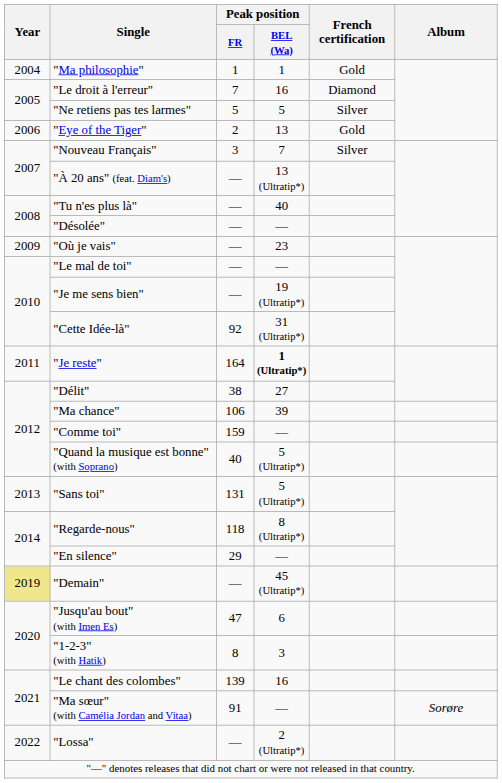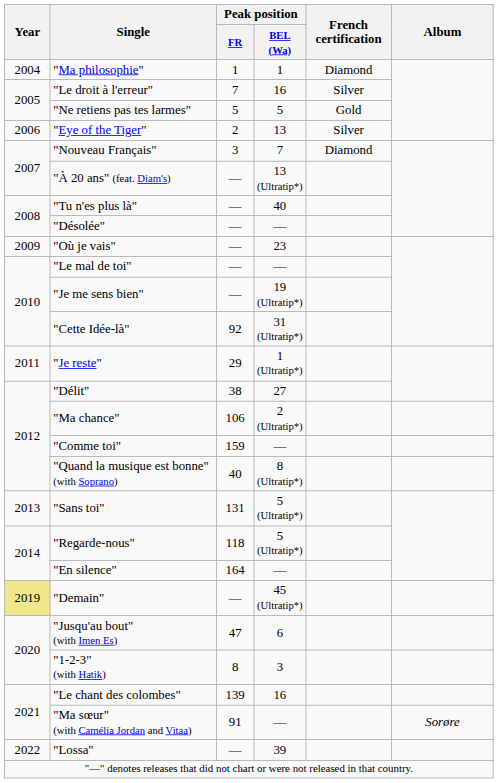 <table class="wikitable" style="text-align:center;">
 <tr>
 <th align="center" rowspan="2" width="50">Year</th>
 <th align="center" rowspan="2" width="200">Single</th>
 <th align="center" colspan="2">Peak position</th>
 <th align="center" rowspan="2" width="100">French certification</th>
 <th align="center" rowspan="2" width="120">Album</th>
 </tr>
 <tr>
 <th width="40"><small><a href='#'>FR</a></small><br></th>
 <th width="40"><small><a href='#'>BEL <br>(Wa)</a></small><br></th>
 </tr>
 <tr>
 <td align="center">2004</td>
 <td align="left">"<a href='#'>Ma philosophie</a>"</td>
 <td align="center">1</td>
 <td align="center">1</td>
-<td align="center">Gold</td>
+<td align="center">Diamond</td>
 <td align="left" rowspan="4"></td>
 </tr>
 <tr>
 <td align="center" rowspan="2">2005</td>
 <td align="left">"Le droit à l'erreur"</td>
 <td align="center">7</td>
 <td align="center">16</td>
-<td align="center">Diamond</td>
+<td align="center">Silver</td>
 </tr>
 <tr>
 <td align="left">"Ne retiens pas tes larmes"</td>
 <td align="center">5</td>
 <td align="center">5</td>
-<td align="center">Silver</td>
+<td align="center">Gold</td>
 </tr>
 <tr>
 <td align="center">2006</td>
 <td align="left">"<a href='#'>Eye of the Tiger</a>"</td>
 <td align="center">2</td>
 <td align="center">13</td>
-<td align="center">Gold</td>
+<td align="center">Silver</td>
 </tr>
 <tr>
 <td align="center" rowspan="2">2007</td>
 <td align="left">"Nouveau Français"</td>
 <td align="center">3</td>
 <td align="center">7</td>
-<td align="center">Silver</td>
+<td align="center">Diamond</td>
 <td align="left" rowspan="4"></td>
 </tr>
 <tr>
 <td align="left">"À 20 ans" <small>(feat. <a href='#'>Diam's</a>)</small></td>
 <td align="center">—</td>
 <td align="center">13<br><small>(Ultratip*)</small></td>
 <td align="center"></td>
 </tr>
 <tr>
 <td align="center" rowspan="2">2008</td>
 <td align="left">"Tu n'es plus là"</td>
 <td align="center">—</td>
 <td align="center">40</td>
 <td align="center"></td>
 </tr>
 <tr>
 <td align="left">"Désolée"</td>
 <td align="center">—</td>
 <td align="center">—</td>
 </tr>
 <tr>
 <td align="center">2009</td>
 <td align="left">"Où je vais"</td>
 <td align="center">—</td>
 <td align="center">23</td>
 <td align="center"></td>
 <td align="left" rowspan="4"></td>
 </tr>
 <tr>
 <td align="center" rowspan="3">2010</td>
 <td align="left">"Le mal de toi"</td>
 <td align="center">—</td>
 <td align="center">—</td>
 <td align="center"></td>
 </tr>
 <tr>
 <td align="left">"Je me sens bien"</td>
 <td align="center">—</td>
 <td align="center">19<br><small>(Ultratip*)</small></td>
 <td align="center"></td>
 </tr>
 <tr>
 <td align="left">"Cette Idée-là"</td>
 <td align="center">92</td>
 <td align="center">31<br><small>(Ultratip*)</small></td>
 <td align="center"></td>
 </tr>
 <tr>
 <td align="center">2011</td>
 <td align="left">"<a href='#'>Je reste</a>"</td>
-<td align="center">164</td>
-<td align="center"><strong>1<br><small>(Ultratip*)</small></strong></td>
+<td align="center">29</td>
+<td align="center">1<br><small>(Ultratip*)</small></td>
 <td align="center"></td>
 <td align="left" rowspan="2"></td>
 </tr>
 <tr>
 <td align="center" rowspan="4">2012</td>
 <td align="left">"Délit"</td>
 <td align="center">38</td>
 <td align="center">27</td>
 <td align="center"></td>
 </tr>
 <tr>
 <td align="left">"Ma chance"</td>
 <td align="center">106</td>
-<td align="center">39</td>
+<td align="center">2<br><small>(Ultratip*)</small></td>
 <td align="center"></td>
 <td align="left"></td>
 </tr>
 <tr>
 <td align="left">"Comme toi"</td>
 <td align="center">159</td>
 <td align="center">—</td>
 <td align="center"></td>
 <td align="left"></td>
 </tr>
 <tr>
 <td align="left">"Quand la musique est bonne" <br><small>(with <a href='#'>Soprano</a>)</small></td>
 <td align="center">40</td>
-<td align="center">5<br><small>(Ultratip*)</small></td>
+<td align="center">8<br><small>(Ultratip*)</small></td>
 <td align="center"></td>
 <td align="left"></td>
 </tr>
 <tr>
 <td align="center">2013</td>
 <td align="left">"Sans toi"</td>
 <td align="center">131</td>
 <td align="center">5<br><small>(Ultratip*)</small></td>
 <td align="center"></td>
 <td align="left" rowspan="3"></td>
 </tr>
 <tr>
 <td align="center" rowspan="2">2014</td>
 <td align="left">"Regarde-nous"</td>
 <td align="center">118</td>
-<td align="center">8<br><small>(Ultratip*)</small></td>
+<td align="center">5<br><small>(Ultratip*)</small></td>
 <td align="center"></td>
 </tr>
 <tr>
 <td align="left">"En silence"</td>
-<td align="center">29</td>
+<td align="center">164</td>
 <td align="center">—</td>
 <td align="center"></td>
 </tr>
 <tr>
 <td align="center" style="background: khaki;">2019</td>
 <td align="left">"Demain"</td>
 <td align="center">—</td>
 <td align="center">45<br><small>(Ultratip*)</small></td>
 <td align="center"></td>
 <td align="center"></td>
 </tr>
 <tr>
 <td align="center" rowspan="2">2020</td>
 <td align="left">"Jusqu'au bout" <br><small>(with <a href='#'>Imen Es</a>)</small></td>
 <td align="center">47</td>
 <td align="center">6</td>
 <td align="center"></td>
 <td align="center"></td>
 </tr>
 <tr>
 <td align="left">"1-2-3" <br><small>(with <a href='#'>Hatik</a>)</small></td>
 <td align="center">8</td>
 <td align="center">3</td>
 <td align="center"></td>
 <td align="center"></td>
 </tr>
 <tr>
 <td align="center" rowspan=2>2021</td>
 <td align="left">"Le chant des colombes"</td>
 <td align="center">139</td>
 <td align="center">16</td>
 <td align="center"></td>
 <td align="center"></td>
 </tr>
 <tr>
 <td align="left">"Ma sœur"<br><small>(with <a href='#'>Camélia Jordan</a> and <a href='#'>Vitaa</a>)</small></td>
 <td align="center">91</td>
 <td align="center">—</td>
 <td align="center"></td>
 <td align="center"><em>Sorøre</em></td>
 </tr>
 <tr>
 <td align="center">2022</td>
 <td align="left">"Lossa"<br></td>
 <td align="center">—</td>
-<td align="center">2<br><small>(Ultratip*)</small></td>
+<td align="center">39</td>
 <td align="center"></td>
 <td align="center"></td>
 </tr>
 <tr>
 <td align="center" colspan="16" style="font-size: 85%">"—" denotes releases that did not chart or were not released in that country.</td>
 </tr>
 </table>
